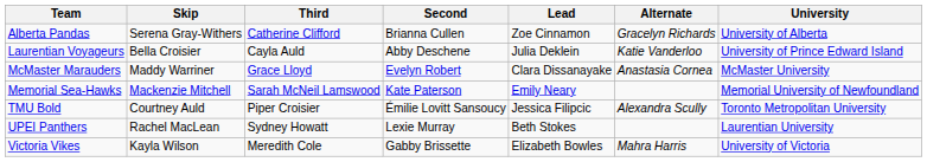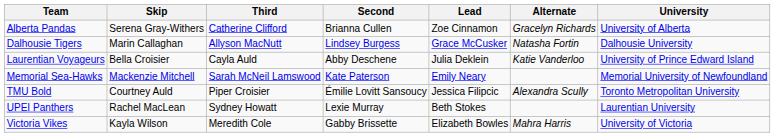 <table class="wikitable">
 <tr>
 <th scope="col">Team</th>
 <th scope="col">Skip</th>
 <th scope="col">Third</th>
 <th scope="col">Second</th>
 <th scope="col">Lead</th>
 <th scope="col">Alternate</th>
 <th scope="col">University</th>
 </tr>
 <tr>
 <td><a href='#'>Alberta Pandas</a></td>
 <td>Serena Gray-Withers</td>
 <td><a href='#'>Catherine Clifford</a></td>
 <td>Brianna Cullen</td>
 <td>Zoe Cinnamon</td>
 <td><em>Gracelyn Richards</em></td>
 <td> <a href='#'>University of Alberta</a></td>
 </tr>
 <tr>
+<td><a href='#'>Dalhousie Tigers</a></td>
+<td>Marin Callaghan</td>
+<td><a href='#'>Allyson MacNutt</a></td>
+<td><a href='#'>Lindsey Burgess</a></td>
+<td><a href='#'>Grace McCusker</a></td>
+<td><em>Natasha Fortin</em></td>
+<td> <a href='#'>Dalhousie University</a></td>
+</tr>
+<tr>
 <td><a href='#'>Laurentian Voyageurs</a></td>
 <td>Bella Croisier</td>
 <td>Cayla Auld</td>
 <td>Abby Deschene</td>
 <td>Julia Deklein</td>
 <td><em>Katie Vanderloo</em></td>
 <td> <a href='#'>University of Prince Edward Island</a></td>
-</tr>
-<tr>
-<td><a href='#'>McMaster Marauders</a></td>
-<td>Maddy Warriner</td>
-<td><a href='#'>Grace Lloyd</a></td>
-<td><a href='#'>Evelyn Robert</a></td>
-<td>Clara Dissanayake</td>
-<td><em>Anastasia Cornea</em></td>
-<td> <a href='#'>McMaster University</a></td>
 </tr>
 <tr>
 <td><a href='#'>Memorial Sea-Hawks</a></td>
 <td><a href='#'>Mackenzie Mitchell</a></td>
 <td><a href='#'>Sarah McNeil Lamswood</a></td>
 <td><a href='#'>Kate Paterson</a></td>
 <td><a href='#'>Emily Neary</a></td>
 <td></td>
 <td> <a href='#'>Memorial University of Newfoundland</a></td>
 </tr>
 <tr>
 <td><a href='#'>TMU Bold</a></td>
 <td>Courtney Auld</td>
 <td>Piper Croisier</td>
 <td>Émilie Lovitt Sansoucy</td>
 <td>Jessica Filipcic</td>
 <td><em>Alexandra Scully</em></td>
 <td> <a href='#'>Toronto Metropolitan University</a></td>
 </tr>
 <tr>
 <td><a href='#'>UPEI Panthers</a></td>
 <td>Rachel MacLean</td>
 <td>Sydney Howatt</td>
 <td>Lexie Murray</td>
 <td>Beth Stokes</td>
 <td></td>
 <td> <a href='#'>Laurentian University</a></td>
 </tr>
 <tr>
 <td><a href='#'>Victoria Vikes</a></td>
 <td>Kayla Wilson</td>
 <td>Meredith Cole</td>
 <td>Gabby Brissette</td>
 <td>Elizabeth Bowles</td>
 <td><em>Mahra Harris</em></td>
 <td> <a href='#'>University of Victoria</a></td>
 </tr>
 </table>
